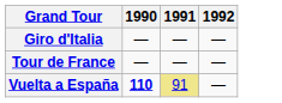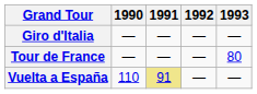 <table class="wikitable plainrowheaders">
 <tr>
 <th scope="col"><a href='#'>Grand Tour</a></th>
 <th scope="col">1990</th>
 <th scope="col">1991</th>
 <th scope="col">1992</th>
+<th scope="col">1993</th>
 </tr>
 <tr style="text-align:center;">
 <th scope="row"> <a href='#'>Giro d'Italia</a></th>
+<td>—</td>
 <td>—</td>
 <td>—</td>
 <td>—</td>
 </tr>
 <tr style="text-align:center;">
 <th scope="row"> <a href='#'>Tour de France</a></th>
 <td>—</td>
 <td>—</td>
 <td>—</td>
+<td><a href='#'>80</a></td>
 </tr>
 <tr style="text-align:center;">
 <th scope="row"> <a href='#'>Vuelta a España</a></th>
-<td><strong><a href='#'>110</a></strong></td>
+<td><a href='#'>110</a></td>
 <td style="background: khaki;"><a href='#'>91</a></td>
+<td>—</td>
 <td>—</td>
 </tr>
 </table>
